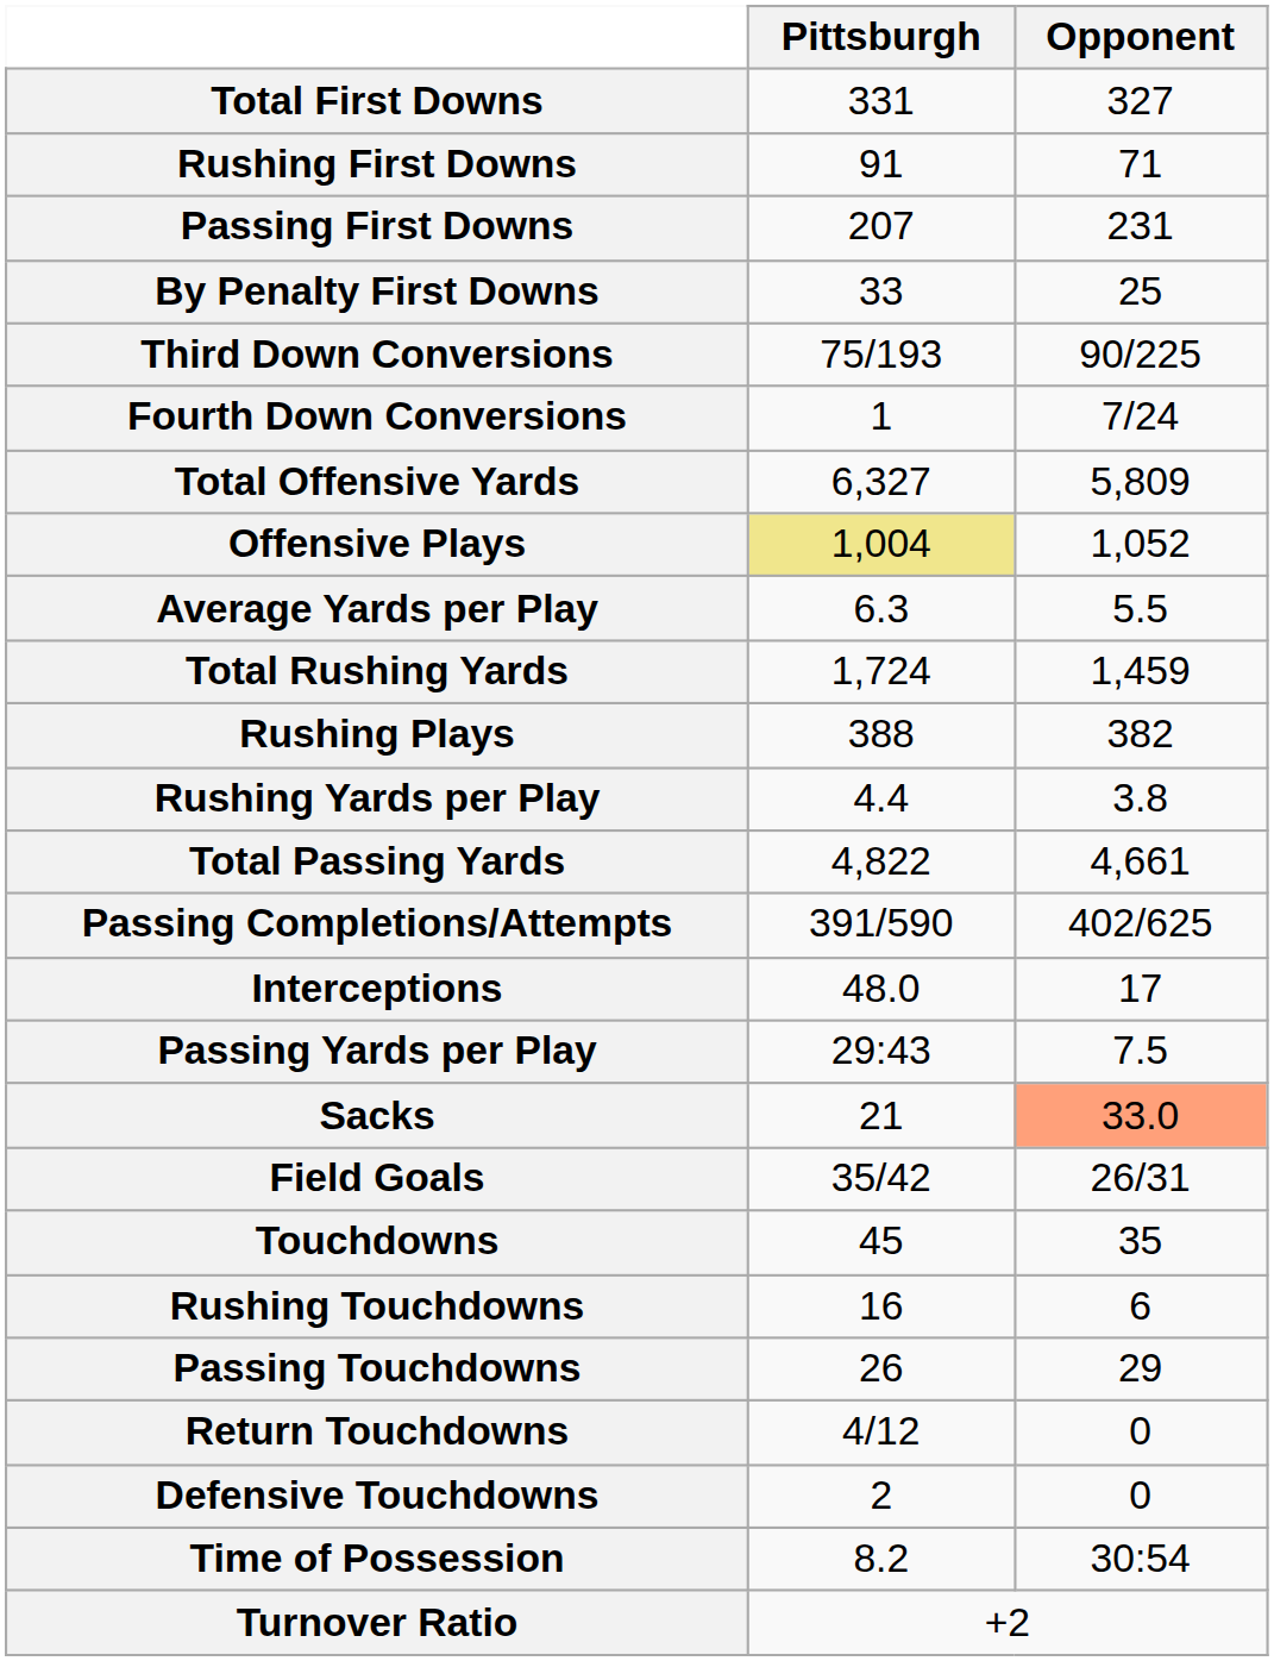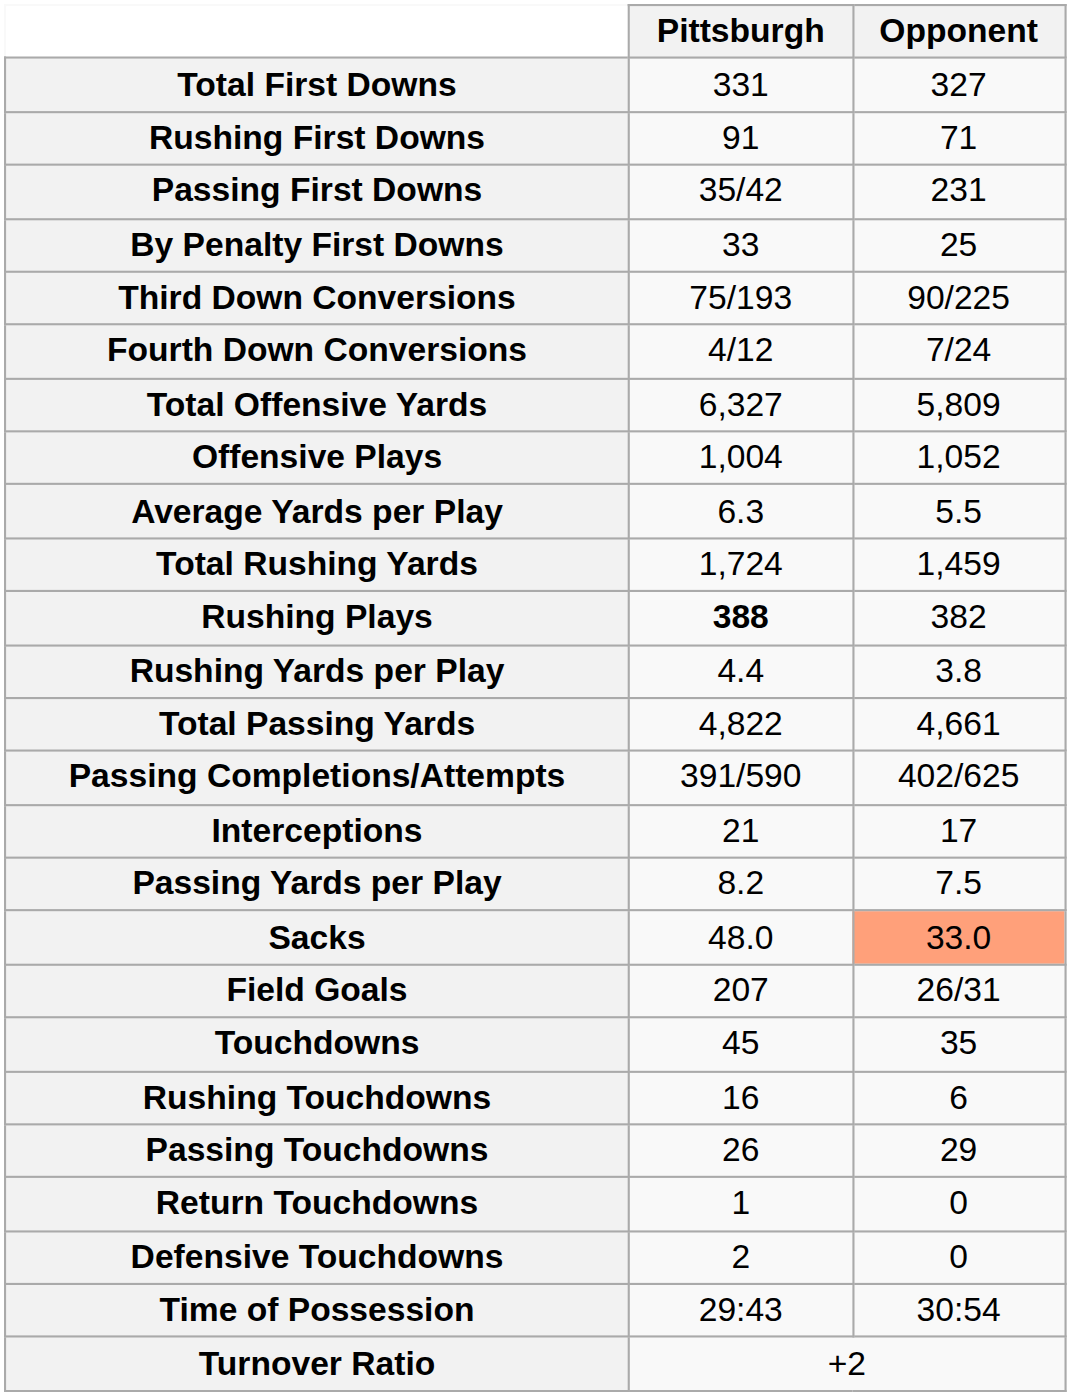 <table class="wikitable" style="text-align:center; width:40%; border:0;">
 <tr>
 <th style="background:white; border:0;"></th>
 <th>Pittsburgh</th>
 <th>Opponent</th>
 </tr>
 <tr>
 <th>Total First Downs</th>
 <td>331</td>
 <td>327</td>
 </tr>
 <tr>
 <th>Rushing First Downs</th>
 <td>91</td>
 <td>71</td>
 </tr>
 <tr>
 <th>Passing First Downs</th>
-<td>207</td>
+<td>35/42</td>
 <td>231</td>
 </tr>
 <tr>
 <th>By Penalty First Downs</th>
 <td>33</td>
 <td>25</td>
 </tr>
 <tr>
 <th>Third Down Conversions</th>
 <td>75/193</td>
 <td>90/225</td>
 </tr>
 <tr>
 <th>Fourth Down Conversions</th>
-<td>1</td>
+<td>4/12</td>
 <td>7/24</td>
 </tr>
 <tr>
 <th>Total Offensive Yards</th>
 <td>6,327</td>
 <td>5,809</td>
 </tr>
 <tr>
 <th>Offensive Plays</th>
-<td style="background: khaki;">1,004</td>
+<td>1,004</td>
 <td>1,052</td>
 </tr>
 <tr>
 <th>Average Yards per Play</th>
 <td>6.3</td>
 <td>5.5</td>
 </tr>
 <tr>
 <th>Total Rushing Yards</th>
 <td>1,724</td>
 <td>1,459</td>
 </tr>
 <tr>
 <th>Rushing Plays</th>
-<td>388</td>
+<td><strong>388</strong></td>
 <td>382</td>
 </tr>
 <tr>
 <th>Rushing Yards per Play</th>
 <td>4.4</td>
 <td>3.8</td>
 </tr>
 <tr>
 <th>Total Passing Yards</th>
 <td>4,822</td>
 <td>4,661</td>
 </tr>
 <tr>
 <th>Passing Completions/Attempts</th>
 <td>391/590</td>
 <td>402/625</td>
 </tr>
 <tr>
 <th>Interceptions</th>
-<td>48.0</td>
+<td>21</td>
 <td>17</td>
 </tr>
 <tr>
 <th>Passing Yards per Play</th>
-<td>29:43</td>
+<td>8.2</td>
 <td>7.5</td>
 </tr>
 <tr>
 <th>Sacks</th>
-<td>21</td>
+<td>48.0</td>
 <td style="background: lightsalmon;">33.0</td>
 </tr>
 <tr>
 <th>Field Goals</th>
-<td>35/42</td>
+<td>207</td>
 <td>26/31</td>
 </tr>
 <tr>
 <th>Touchdowns</th>
 <td>45</td>
 <td>35</td>
 </tr>
 <tr>
 <th>Rushing Touchdowns</th>
 <td>16</td>
 <td>6</td>
 </tr>
 <tr>
 <th>Passing Touchdowns</th>
 <td>26</td>
 <td>29</td>
 </tr>
 <tr>
 <th>Return Touchdowns</th>
-<td>4/12</td>
+<td>1</td>
 <td>0</td>
 </tr>
 <tr>
 <th>Defensive Touchdowns</th>
 <td>2</td>
 <td>0</td>
 </tr>
 <tr>
 <th>Time of Possession</th>
-<td>8.2</td>
+<td>29:43</td>
 <td>30:54</td>
 </tr>
 <tr>
 <th>Turnover Ratio</th>
 <td colspan=2>+2</td>
 </tr>
 </table>
